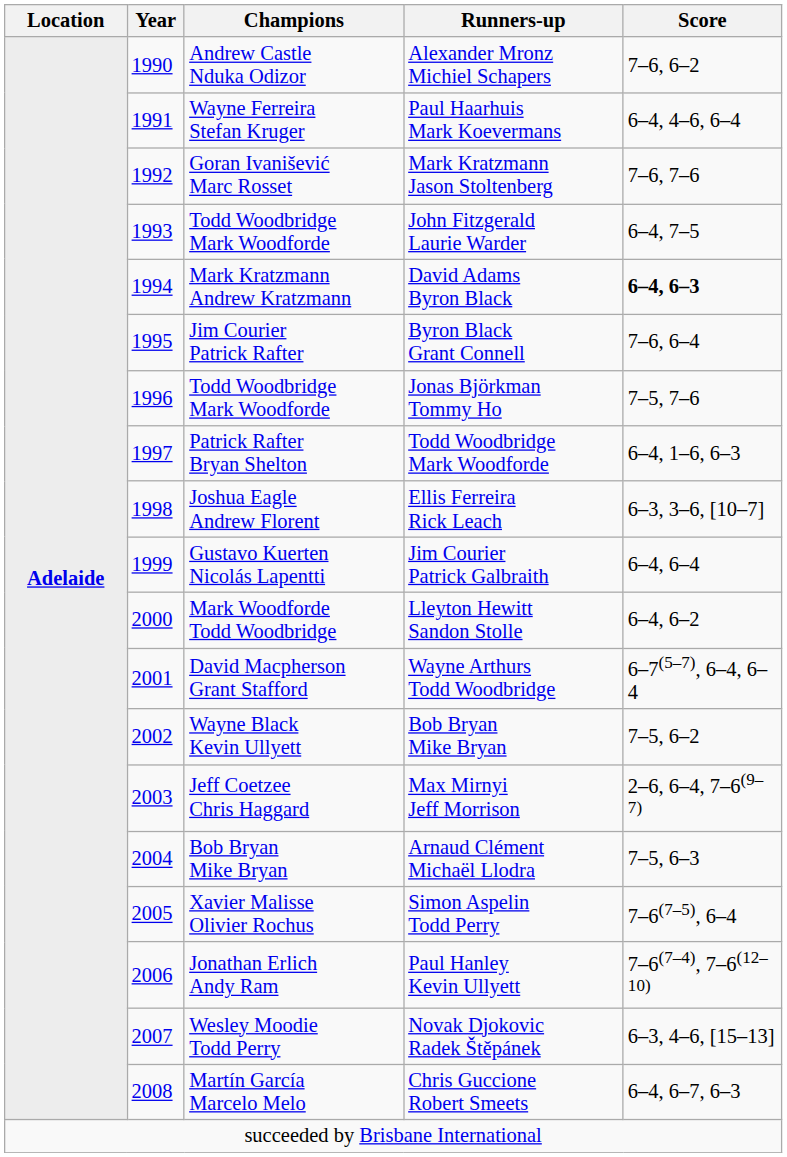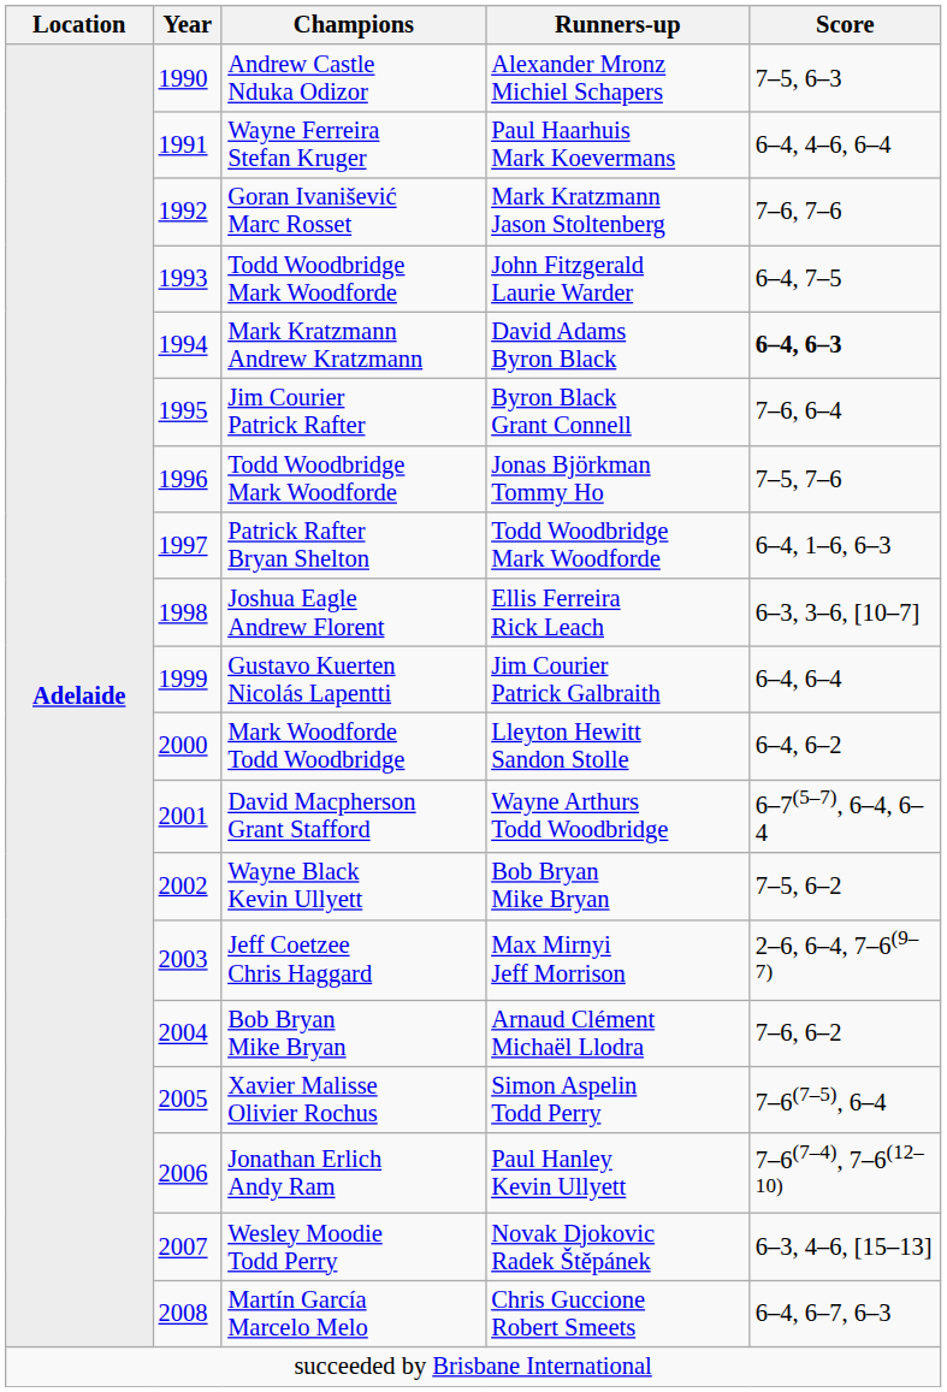 <table class="wikitable plainrowheaders">
 <tr>
 <th style="width:100px">Location</th>
 <th style="width:40px">Year</th>
 <th style="width:200px">Champions</th>
 <th style="width:200px">Runners-up</th>
 <th style="width:150px" class="unsortable">Score</th>
 </tr>
 <tr>
 <th scope="row" rowspan="19" style="background:#ededed"><a href='#'>Adelaide</a></th>
 <td><a href='#'>1990</a></td>
 <td> <a href='#'>Andrew Castle</a><br> <a href='#'>Nduka Odizor</a></td>
 <td> <a href='#'>Alexander Mronz</a><br> <a href='#'>Michiel Schapers</a></td>
-<td>7–6, 6–2</td>
+<td>7–5, 6–3</td>
 </tr>
 <tr>
 <td><a href='#'>1991</a></td>
 <td> <a href='#'>Wayne Ferreira</a><br> <a href='#'>Stefan Kruger</a></td>
 <td> <a href='#'>Paul Haarhuis</a><br> <a href='#'>Mark Koevermans</a></td>
 <td>6–4, 4–6, 6–4</td>
 </tr>
 <tr>
 <td><a href='#'>1992</a></td>
 <td> <a href='#'>Goran Ivanišević</a><br> <a href='#'>Marc Rosset</a></td>
 <td> <a href='#'>Mark Kratzmann</a><br> <a href='#'>Jason Stoltenberg</a></td>
 <td>7–6, 7–6</td>
 </tr>
 <tr>
 <td><a href='#'>1993</a></td>
 <td> <a href='#'>Todd Woodbridge</a><br> <a href='#'>Mark Woodforde</a></td>
 <td> <a href='#'>John Fitzgerald</a><br> <a href='#'>Laurie Warder</a></td>
 <td>6–4, 7–5</td>
 </tr>
 <tr>
 <td><a href='#'>1994</a></td>
 <td> <a href='#'>Mark Kratzmann</a><br> <a href='#'>Andrew Kratzmann</a></td>
 <td> <a href='#'>David Adams</a><br> <a href='#'>Byron Black</a></td>
 <td><strong>6–4, 6–3</strong></td>
 </tr>
 <tr>
 <td><a href='#'>1995</a></td>
 <td> <a href='#'>Jim Courier</a><br> <a href='#'>Patrick Rafter</a></td>
 <td> <a href='#'>Byron Black</a><br> <a href='#'>Grant Connell</a></td>
 <td>7–6, 6–4</td>
 </tr>
 <tr>
 <td><a href='#'>1996</a></td>
 <td> <a href='#'>Todd Woodbridge</a><br> <a href='#'>Mark Woodforde</a></td>
 <td> <a href='#'>Jonas Björkman</a><br> <a href='#'>Tommy Ho</a></td>
 <td>7–5, 7–6</td>
 </tr>
 <tr>
 <td><a href='#'>1997</a></td>
 <td> <a href='#'>Patrick Rafter</a><br> <a href='#'>Bryan Shelton</a></td>
 <td> <a href='#'>Todd Woodbridge</a><br> <a href='#'>Mark Woodforde</a></td>
 <td>6–4, 1–6, 6–3</td>
 </tr>
 <tr>
 <td><a href='#'>1998</a></td>
 <td> <a href='#'>Joshua Eagle</a><br> <a href='#'>Andrew Florent</a></td>
 <td> <a href='#'>Ellis Ferreira</a><br> <a href='#'>Rick Leach</a></td>
 <td>6–3, 3–6, [10–7]</td>
 </tr>
 <tr>
 <td><a href='#'>1999</a></td>
 <td> <a href='#'>Gustavo Kuerten</a><br> <a href='#'>Nicolás Lapentti</a></td>
 <td> <a href='#'>Jim Courier</a><br> <a href='#'>Patrick Galbraith</a></td>
 <td>6–4, 6–4</td>
 </tr>
 <tr>
 <td><a href='#'>2000</a></td>
 <td> <a href='#'>Mark Woodforde</a><br> <a href='#'>Todd Woodbridge</a></td>
 <td> <a href='#'>Lleyton Hewitt</a><br> <a href='#'>Sandon Stolle</a></td>
 <td>6–4, 6–2</td>
 </tr>
 <tr>
 <td><a href='#'>2001</a></td>
 <td> <a href='#'>David Macpherson</a><br> <a href='#'>Grant Stafford</a></td>
 <td> <a href='#'>Wayne Arthurs</a><br> <a href='#'>Todd Woodbridge</a></td>
 <td>6–7<sup>(5–7)</sup>, 6–4, 6–4</td>
 </tr>
 <tr>
 <td><a href='#'>2002</a></td>
 <td> <a href='#'>Wayne Black</a><br> <a href='#'>Kevin Ullyett</a></td>
 <td> <a href='#'>Bob Bryan</a><br> <a href='#'>Mike Bryan</a></td>
 <td>7–5, 6–2</td>
 </tr>
 <tr>
 <td><a href='#'>2003</a></td>
 <td> <a href='#'>Jeff Coetzee</a><br> <a href='#'>Chris Haggard</a></td>
 <td> <a href='#'>Max Mirnyi</a><br> <a href='#'>Jeff Morrison</a></td>
 <td>2–6, 6–4, 7–6<sup>(9–7)</sup></td>
 </tr>
 <tr>
 <td><a href='#'>2004</a></td>
 <td> <a href='#'>Bob Bryan</a><br> <a href='#'>Mike Bryan</a></td>
 <td> <a href='#'>Arnaud Clément</a><br> <a href='#'>Michaël Llodra</a></td>
-<td>7–5, 6–3</td>
+<td>7–6, 6–2</td>
 </tr>
 <tr>
 <td><a href='#'>2005</a></td>
 <td> <a href='#'>Xavier Malisse</a><br> <a href='#'>Olivier Rochus</a></td>
 <td> <a href='#'>Simon Aspelin</a><br> <a href='#'>Todd Perry</a></td>
 <td>7–6<sup>(7–5)</sup>, 6–4</td>
 </tr>
 <tr>
 <td><a href='#'>2006</a></td>
 <td> <a href='#'>Jonathan Erlich</a><br> <a href='#'>Andy Ram</a></td>
 <td> <a href='#'>Paul Hanley</a><br> <a href='#'>Kevin Ullyett</a></td>
 <td>7–6<sup>(7–4)</sup>, 7–6<sup>(12–10)</sup></td>
 </tr>
 <tr>
 <td><a href='#'>2007</a></td>
 <td> <a href='#'>Wesley Moodie</a><br> <a href='#'>Todd Perry</a></td>
 <td> <a href='#'>Novak Djokovic</a><br> <a href='#'>Radek Štěpánek</a></td>
 <td>6–3, 4–6, [15–13]</td>
 </tr>
 <tr>
 <td><a href='#'>2008</a></td>
 <td> <a href='#'>Martín García</a><br> <a href='#'>Marcelo Melo</a></td>
 <td> <a href='#'>Chris Guccione</a><br> <a href='#'>Robert Smeets</a></td>
 <td>6–4, 6–7, 6–3</td>
 </tr>
 <tr>
 <td colspan="5" align="center">succeeded by <a href='#'>Brisbane International</a></td>
 </tr>
 </table>
